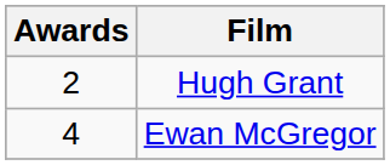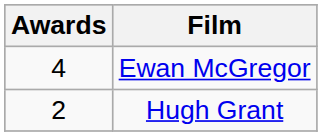 <table class="wikitable" style="text-align:center;">
 <tr>
 <th scope="col" width="55">Awards</th>
 <th scope="col">Film</th>
 </tr>
 <tr>
+<td>4</td>
+<td><a href='#'>Ewan McGregor</a></td>
+</tr>
+<tr>
 <td>2</td>
 <td><a href='#'>Hugh Grant</a></td>
 </tr>
-<tr>
-<td>4</td>
-<td><a href='#'>Ewan McGregor</a></td>
-</tr>
 </table>
